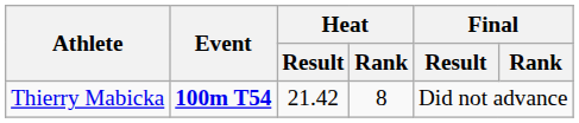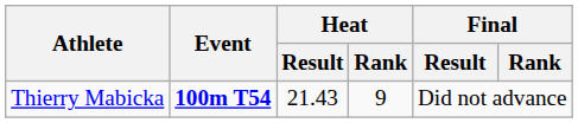 <table class="wikitable" style="font-size:90%">
 <tr>
 <th rowspan="2">Athlete</th>
 <th rowspan="2">Event</th>
 <th colspan="2">Heat</th>
 <th colspan="2">Final</th>
 </tr>
 <tr>
 <th>Result</th>
 <th>Rank</th>
 <th>Result</th>
 <th>Rank</th>
 </tr>
 <tr align=center>
 <td align=left><a href='#'>Thierry Mabicka</a></td>
 <td align=left><strong><a href='#'>100m T54</a></strong></td>
-<td>21.42</td>
-<td>8</td>
+<td>21.43</td>
+<td>9</td>
 <td colspan=2>Did not advance</td>
 </tr>
 </table>
